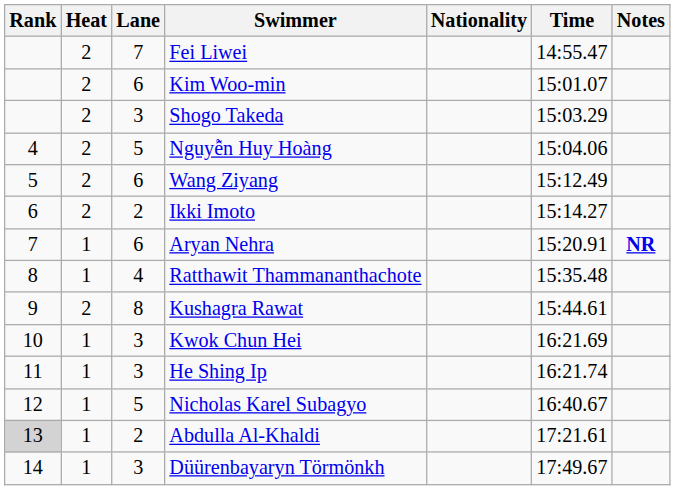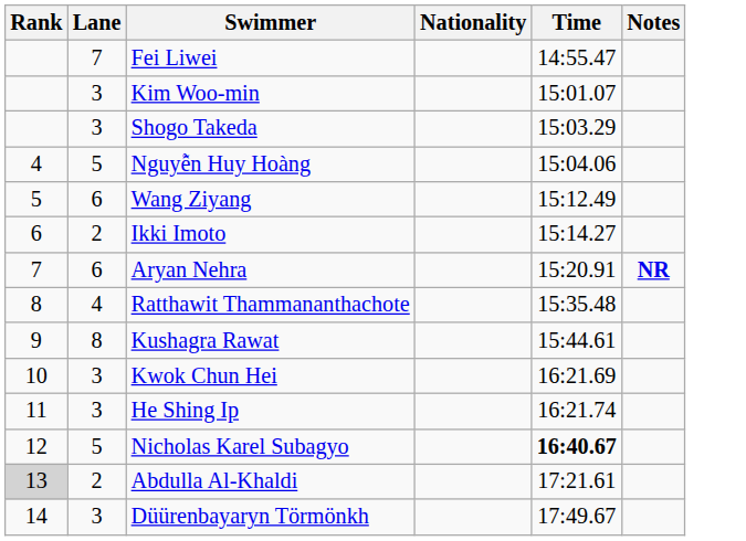 <table class="wikitable sortable" style="text-align:center">
 <tr>
 <th>Rank</th>
-<th>Heat</th>
 <th>Lane</th>
 <th>Swimmer</th>
 <th>Nationality</th>
 <th>Time</th>
 <th>Notes</th>
 </tr>
 <tr>
 <td></td>
-<td>2</td>
 <td>7</td>
 <td align=left><a href='#'>Fei Liwei</a></td>
 <td align=left></td>
 <td>14:55.47</td>
 <td></td>
 </tr>
 <tr>
 <td></td>
-<td>2</td>
-<td>6</td>
+<td>3</td>
 <td align=left><a href='#'>Kim Woo-min</a></td>
 <td align=left></td>
 <td>15:01.07</td>
 <td></td>
 </tr>
 <tr>
 <td></td>
-<td>2</td>
 <td>3</td>
 <td align=left><a href='#'>Shogo Takeda</a></td>
 <td align=left></td>
 <td>15:03.29</td>
 <td></td>
 </tr>
 <tr>
 <td>4</td>
-<td>2</td>
 <td>5</td>
 <td align=left><a href='#'>Nguyễn Huy Hoàng</a></td>
 <td align=left></td>
 <td>15:04.06</td>
 <td></td>
 </tr>
 <tr>
 <td>5</td>
-<td>2</td>
 <td>6</td>
 <td align=left><a href='#'>Wang Ziyang</a></td>
 <td align=left></td>
 <td>15:12.49</td>
 <td></td>
 </tr>
 <tr>
 <td>6</td>
 <td>2</td>
-<td>2</td>
 <td align=left><a href='#'>Ikki Imoto</a></td>
 <td align=left></td>
 <td>15:14.27</td>
 <td></td>
 </tr>
 <tr>
 <td>7</td>
-<td>1</td>
 <td>6</td>
 <td align=left><a href='#'>Aryan Nehra</a></td>
 <td align=left></td>
 <td>15:20.91</td>
 <td><strong><a href='#'>NR</a></strong></td>
 </tr>
 <tr>
 <td>8</td>
-<td>1</td>
 <td>4</td>
 <td align=left><a href='#'>Ratthawit Thammananthachote</a></td>
 <td align=left></td>
 <td>15:35.48</td>
 <td></td>
 </tr>
 <tr>
 <td>9</td>
-<td>2</td>
 <td>8</td>
 <td align=left><a href='#'>Kushagra Rawat</a></td>
 <td align=left></td>
 <td>15:44.61</td>
 <td></td>
 </tr>
 <tr>
 <td>10</td>
-<td>1</td>
 <td>3</td>
 <td align=left><a href='#'>Kwok Chun Hei</a></td>
 <td align=left></td>
 <td>16:21.69</td>
 <td></td>
 </tr>
 <tr>
 <td>11</td>
-<td>1</td>
 <td>3</td>
 <td align=left><a href='#'>He Shing Ip</a></td>
 <td align=left></td>
 <td>16:21.74</td>
 <td></td>
 </tr>
 <tr>
 <td>12</td>
-<td>1</td>
 <td>5</td>
 <td align=left><a href='#'>Nicholas Karel Subagyo</a></td>
 <td align=left></td>
-<td>16:40.67</td>
+<td><strong>16:40.67</strong></td>
 <td></td>
 </tr>
 <tr>
 <td style="background: lightgrey;">13</td>
-<td>1</td>
 <td>2</td>
 <td align=left><a href='#'>Abdulla Al-Khaldi</a></td>
 <td align=left></td>
 <td>17:21.61</td>
 <td></td>
 </tr>
 <tr>
 <td>14</td>
-<td>1</td>
 <td>3</td>
 <td align=left><a href='#'>Düürenbayaryn Törmönkh</a></td>
 <td align=left></td>
 <td>17:49.67</td>
 <td></td>
 </tr>
 </table>
